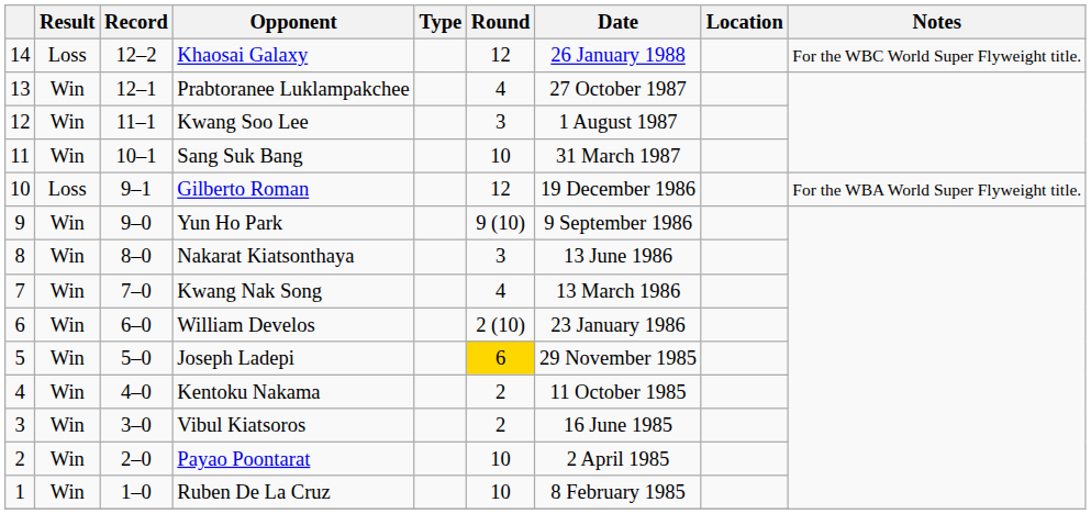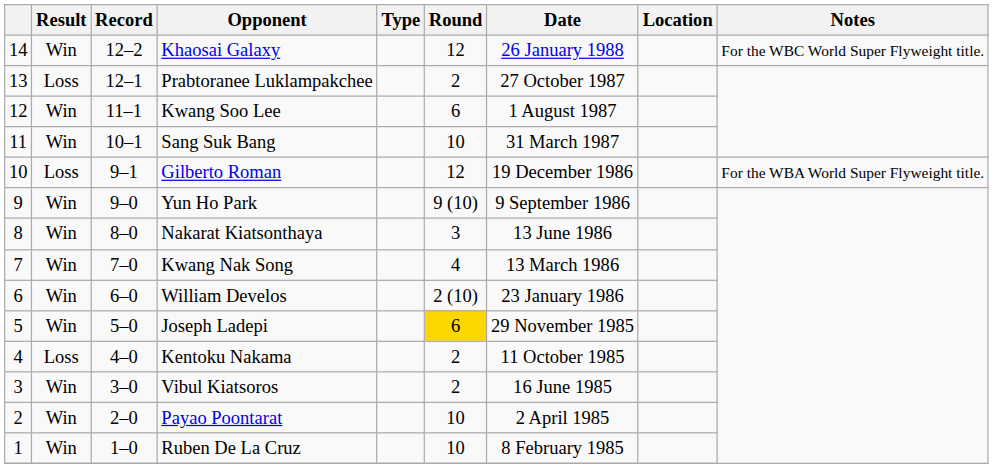 <table class="wikitable" style="text-align:center; font-size:95%">
 <tr>
 <th></th>
 <th>Result</th>
 <th>Record</th>
 <th>Opponent</th>
 <th>Type</th>
 <th>Round</th>
 <th>Date</th>
 <th>Location</th>
 <th>Notes</th>
 </tr>
 <tr>
 <td>14</td>
-<td>Loss</td>
+<td>Win</td>
 <td>12–2</td>
 <td style="text-align:left;"> <a href='#'>Khaosai Galaxy</a></td>
 <td></td>
 <td>12</td>
 <td><a href='#'>26 January 1988</a></td>
 <td style="text-align:left;"> </td>
 <td><small>For the WBC World Super Flyweight title.</small></td>
 </tr>
 <tr>
 <td>13</td>
-<td>Win</td>
+<td>Loss</td>
 <td>12–1</td>
 <td style="text-align:left;"> Prabtoranee Luklampakchee</td>
 <td></td>
-<td>4</td>
+<td>2</td>
 <td>27 October 1987</td>
 <td style="text-align:left;"> </td>
 </tr>
 <tr>
 <td>12</td>
 <td>Win</td>
 <td>11–1</td>
 <td style="text-align:left;"> Kwang Soo Lee</td>
 <td></td>
-<td>3</td>
+<td>6</td>
 <td>1 August 1987</td>
 <td style="text-align:left;"> </td>
 </tr>
 <tr>
 <td>11</td>
 <td>Win</td>
 <td>10–1</td>
 <td style="text-align:left;"> Sang Suk Bang</td>
 <td></td>
 <td>10</td>
 <td>31 March 1987</td>
 <td style="text-align:left;"> </td>
 </tr>
 <tr>
 <td>10</td>
 <td>Loss</td>
 <td>9–1</td>
 <td style="text-align:left;"> <a href='#'>Gilberto Roman</a></td>
 <td></td>
 <td>12</td>
 <td>19 December 1986</td>
 <td style="text-align:left;"> </td>
 <td><small>For the WBA World Super Flyweight title.</small></td>
 </tr>
 <tr>
 <td>9</td>
 <td>Win</td>
 <td>9–0</td>
 <td style="text-align:left;"> Yun Ho Park</td>
 <td></td>
 <td>9 (10)</td>
 <td>9 September 1986</td>
 <td style="text-align:left;"> </td>
 </tr>
 <tr>
 <td>8</td>
 <td>Win</td>
 <td>8–0</td>
 <td style="text-align:left;"> Nakarat Kiatsonthaya</td>
 <td></td>
 <td>3</td>
 <td>13 June 1986</td>
 <td style="text-align:left;"> </td>
 </tr>
 <tr>
 <td>7</td>
 <td>Win</td>
 <td>7–0</td>
 <td style="text-align:left;"> Kwang Nak Song</td>
 <td></td>
 <td>4</td>
 <td>13 March 1986</td>
 <td style="text-align:left;"> </td>
 </tr>
 <tr>
 <td>6</td>
 <td>Win</td>
 <td>6–0</td>
 <td style="text-align:left;"> William Develos</td>
 <td></td>
 <td>2 (10)</td>
 <td>23 January 1986</td>
 <td style="text-align:left;"> </td>
 </tr>
 <tr>
 <td>5</td>
 <td>Win</td>
 <td>5–0</td>
 <td style="text-align:left;"> Joseph Ladepi</td>
 <td></td>
 <td style="background: gold;">6</td>
 <td>29 November 1985</td>
 <td style="text-align:left;"> </td>
 </tr>
 <tr>
 <td>4</td>
-<td>Win</td>
+<td>Loss</td>
 <td>4–0</td>
 <td style="text-align:left;"> Kentoku Nakama</td>
 <td></td>
 <td>2</td>
 <td>11 October 1985</td>
 <td style="text-align:left;"> </td>
 </tr>
 <tr>
 <td>3</td>
 <td>Win</td>
 <td>3–0</td>
 <td style="text-align:left;"> Vibul Kiatsoros</td>
 <td></td>
 <td>2</td>
 <td>16 June 1985</td>
 <td style="text-align:left;"> </td>
 </tr>
 <tr>
 <td>2</td>
 <td>Win</td>
 <td>2–0</td>
 <td style="text-align:left;"> <a href='#'>Payao Poontarat</a></td>
 <td></td>
 <td>10 </td>
 <td>2 April 1985</td>
 <td style="text-align:left;"> </td>
 </tr>
 <tr>
 <td>1</td>
 <td>Win</td>
 <td>1–0</td>
 <td style="text-align:left;"> Ruben De La Cruz</td>
 <td></td>
 <td>10 </td>
 <td>8 February 1985</td>
 <td style="text-align:left;"> </td>
 </tr>
 <tr>
 </tr>
 </table>
